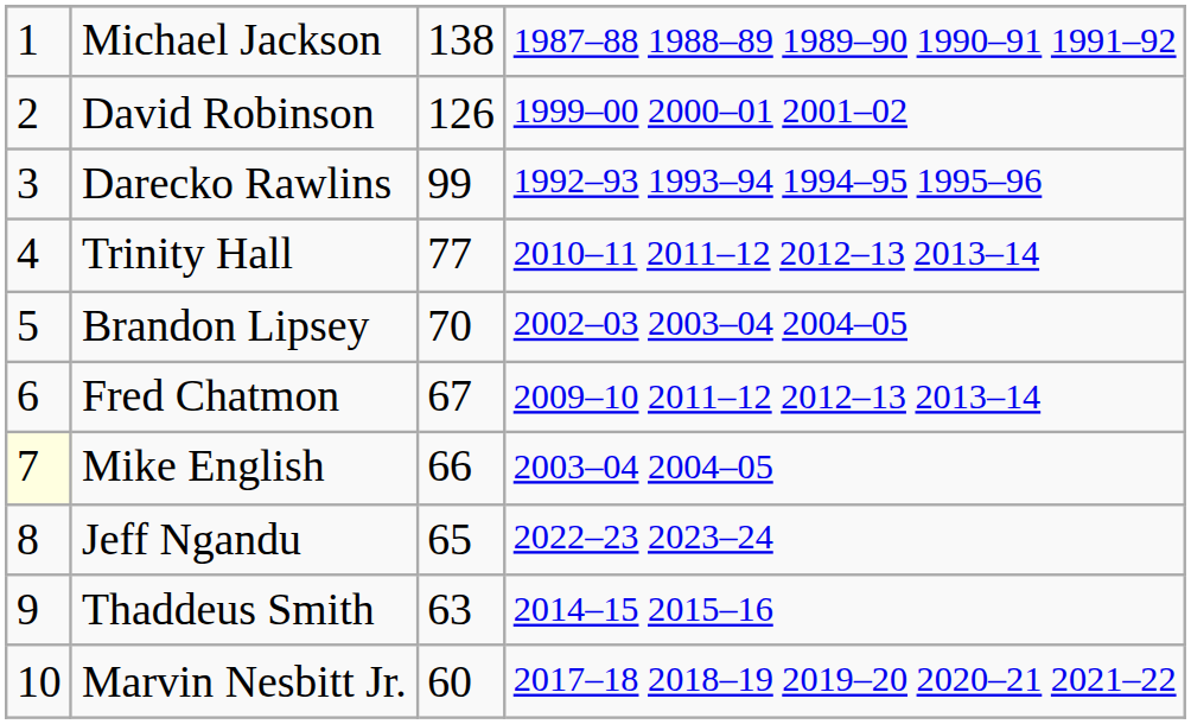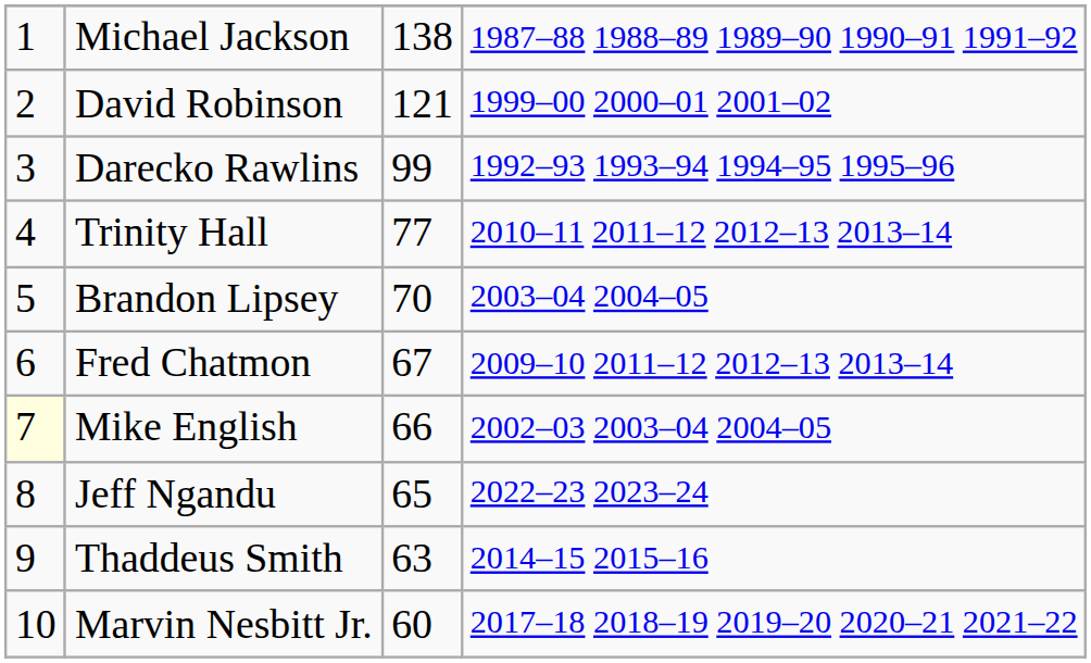 <table class="wikitable">
 <tr>
 </tr>
 <tr>
 <td>1</td>
 <td>Michael Jackson</td>
 <td>138</td>
 <td style="font-size:80%;"><a href='#'>1987–88</a> <a href='#'>1988–89</a> <a href='#'>1989–90</a> <a href='#'>1990–91</a> <a href='#'>1991–92</a></td>
 </tr>
 <tr>
 <td>2</td>
 <td>David Robinson</td>
-<td>126</td>
+<td>121</td>
 <td style="font-size:80%;"><a href='#'>1999–00</a> <a href='#'>2000–01</a> <a href='#'>2001–02</a></td>
 </tr>
 <tr>
 <td>3</td>
 <td>Darecko Rawlins</td>
 <td>99</td>
 <td style="font-size:80%;"><a href='#'>1992–93</a> <a href='#'>1993–94</a> <a href='#'>1994–95</a> <a href='#'>1995–96</a></td>
 </tr>
 <tr>
 <td>4</td>
 <td>Trinity Hall</td>
 <td>77</td>
 <td style="font-size:80%;"><a href='#'>2010–11</a> <a href='#'>2011–12</a> <a href='#'>2012–13</a> <a href='#'>2013–14</a></td>
 </tr>
 <tr>
 <td>5</td>
 <td>Brandon Lipsey</td>
 <td>70</td>
-<td style="font-size:80%;"><a href='#'>2002–03</a> <a href='#'>2003–04</a> <a href='#'>2004–05</a></td>
+<td style="font-size:80%;"><a href='#'>2003–04</a> <a href='#'>2004–05</a></td>
 </tr>
 <tr>
 <td>6</td>
 <td>Fred Chatmon</td>
 <td>67</td>
 <td style="font-size:80%;"><a href='#'>2009–10</a> <a href='#'>2011–12</a> <a href='#'>2012–13</a> <a href='#'>2013–14</a></td>
 </tr>
 <tr>
 <td style="background: lightyellow;">7</td>
 <td>Mike English</td>
 <td>66</td>
-<td style="font-size:80%;"><a href='#'>2003–04</a> <a href='#'>2004–05</a></td>
+<td style="font-size:80%;"><a href='#'>2002–03</a> <a href='#'>2003–04</a> <a href='#'>2004–05</a></td>
 </tr>
 <tr>
 <td>8</td>
 <td>Jeff Ngandu</td>
 <td>65</td>
 <td style="font-size:80%;"><a href='#'>2022–23</a> <a href='#'>2023–24</a></td>
 </tr>
 <tr>
 <td>9</td>
 <td>Thaddeus Smith</td>
 <td>63</td>
 <td style="font-size:80%;"><a href='#'>2014–15</a> <a href='#'>2015–16</a></td>
 </tr>
 <tr>
 <td>10</td>
 <td>Marvin Nesbitt Jr.</td>
 <td>60</td>
 <td style="font-size:80%;"><a href='#'>2017–18</a> <a href='#'>2018–19</a> <a href='#'>2019–20</a> <a href='#'>2020–21</a> <a href='#'>2021–22</a></td>
 </tr>
 </table>
